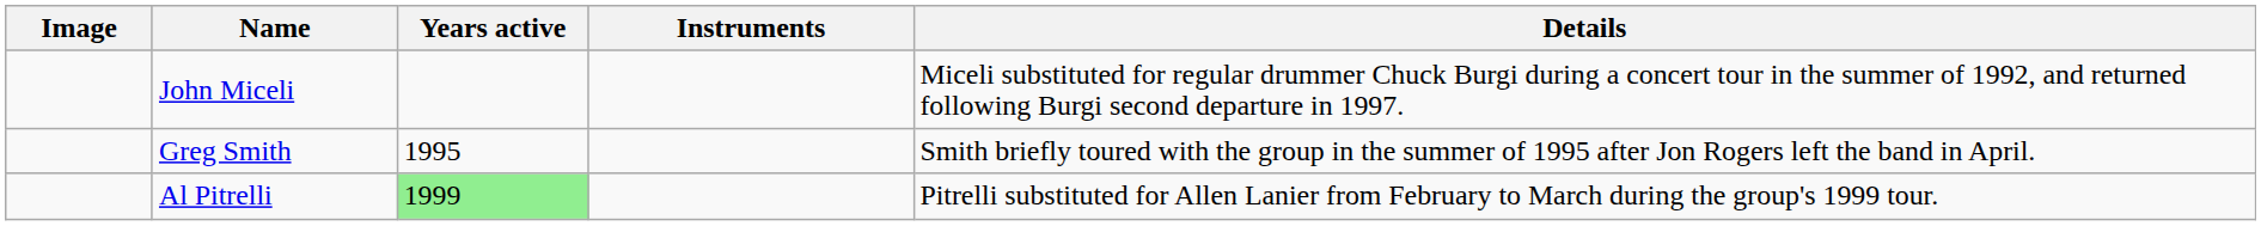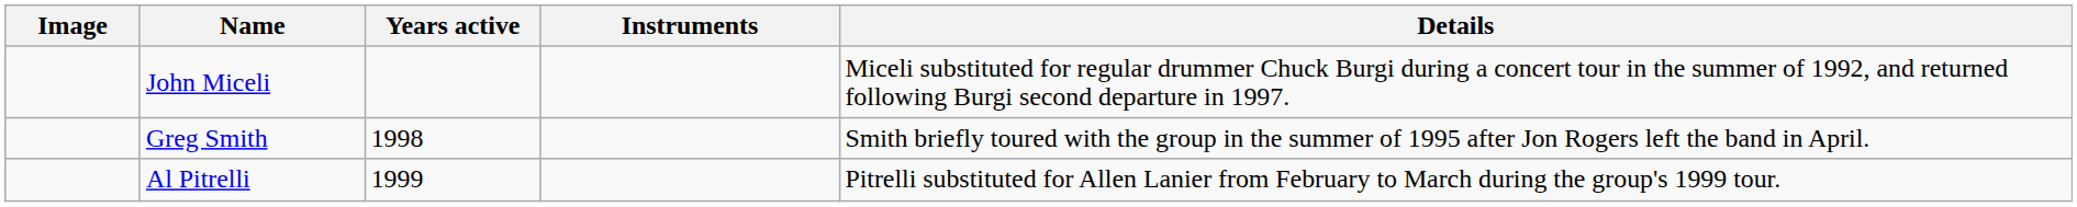 <table class="wikitable" border="1" width=100%>
 <tr>
 <th width="75">Image</th>
 <th width="130">Name</th>
 <th width="100">Years active</th>
 <th width="175">Instruments</th>
 <th>Details</th>
 </tr>
 <tr>
 <td></td>
 <td><a href='#'>John Miceli</a></td>
 <td></td>
 <td></td>
 <td>Miceli substituted for regular drummer Chuck Burgi during a concert tour in the summer of 1992, and returned following Burgi second departure in 1997.</td>
 </tr>
 <tr>
 <td></td>
 <td><a href='#'>Greg Smith</a></td>
-<td>1995</td>
+<td>1998</td>
 <td></td>
 <td>Smith briefly toured with the group in the summer of 1995 after Jon Rogers left the band in April.</td>
 </tr>
 <tr>
 <td></td>
 <td><a href='#'>Al Pitrelli</a></td>
-<td style="background: lightgreen;">1999</td>
+<td>1999</td>
 <td></td>
 <td>Pitrelli substituted for Allen Lanier from February to March during the group's 1999 tour.</td>
 </tr>
 </table>
